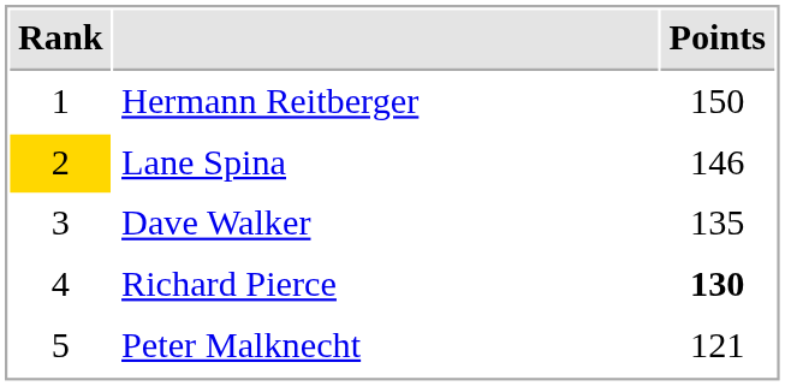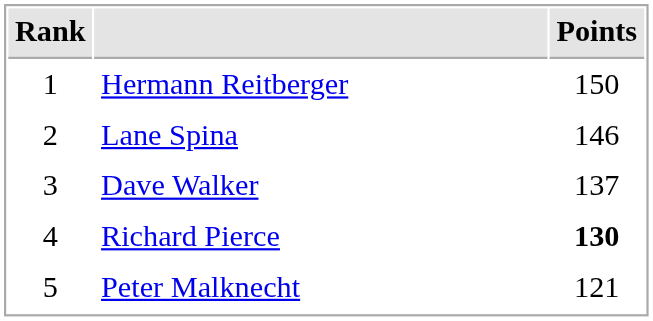 <table cellspacing="1" cellpadding="3" style="border:1px solid #AAAAAA;font-size:86%">
 <tr bgcolor="#E4E4E4">
 <th style="border-bottom:1px solid #AAAAAA" width=10>Rank</th>
 <th style="border-bottom:1px solid #AAAAAA" width=200></th>
 <th style="border-bottom:1px solid #AAAAAA" width=20>Points</th>
 </tr>
 <tr>
 <td align="center">1</td>
 <td> <a href='#'>Hermann Reitberger</a></td>
 <td align=center>150</td>
 </tr>
 <tr>
-<td align="center" style="background: gold;">2</td>
+<td align="center">2</td>
 <td> <a href='#'>Lane Spina</a></td>
 <td align=center>146</td>
 </tr>
 <tr>
 <td align="center">3</td>
 <td> <a href='#'>Dave Walker</a></td>
-<td align=center>135</td>
+<td align=center>137</td>
 </tr>
 <tr>
 <td align="center">4</td>
 <td> <a href='#'>Richard Pierce</a></td>
 <td align=center><strong>130</strong></td>
 </tr>
 <tr>
 <td align="center">5</td>
 <td> <a href='#'>Peter Malknecht</a></td>
 <td align=center>121</td>
 </tr>
 </table>
